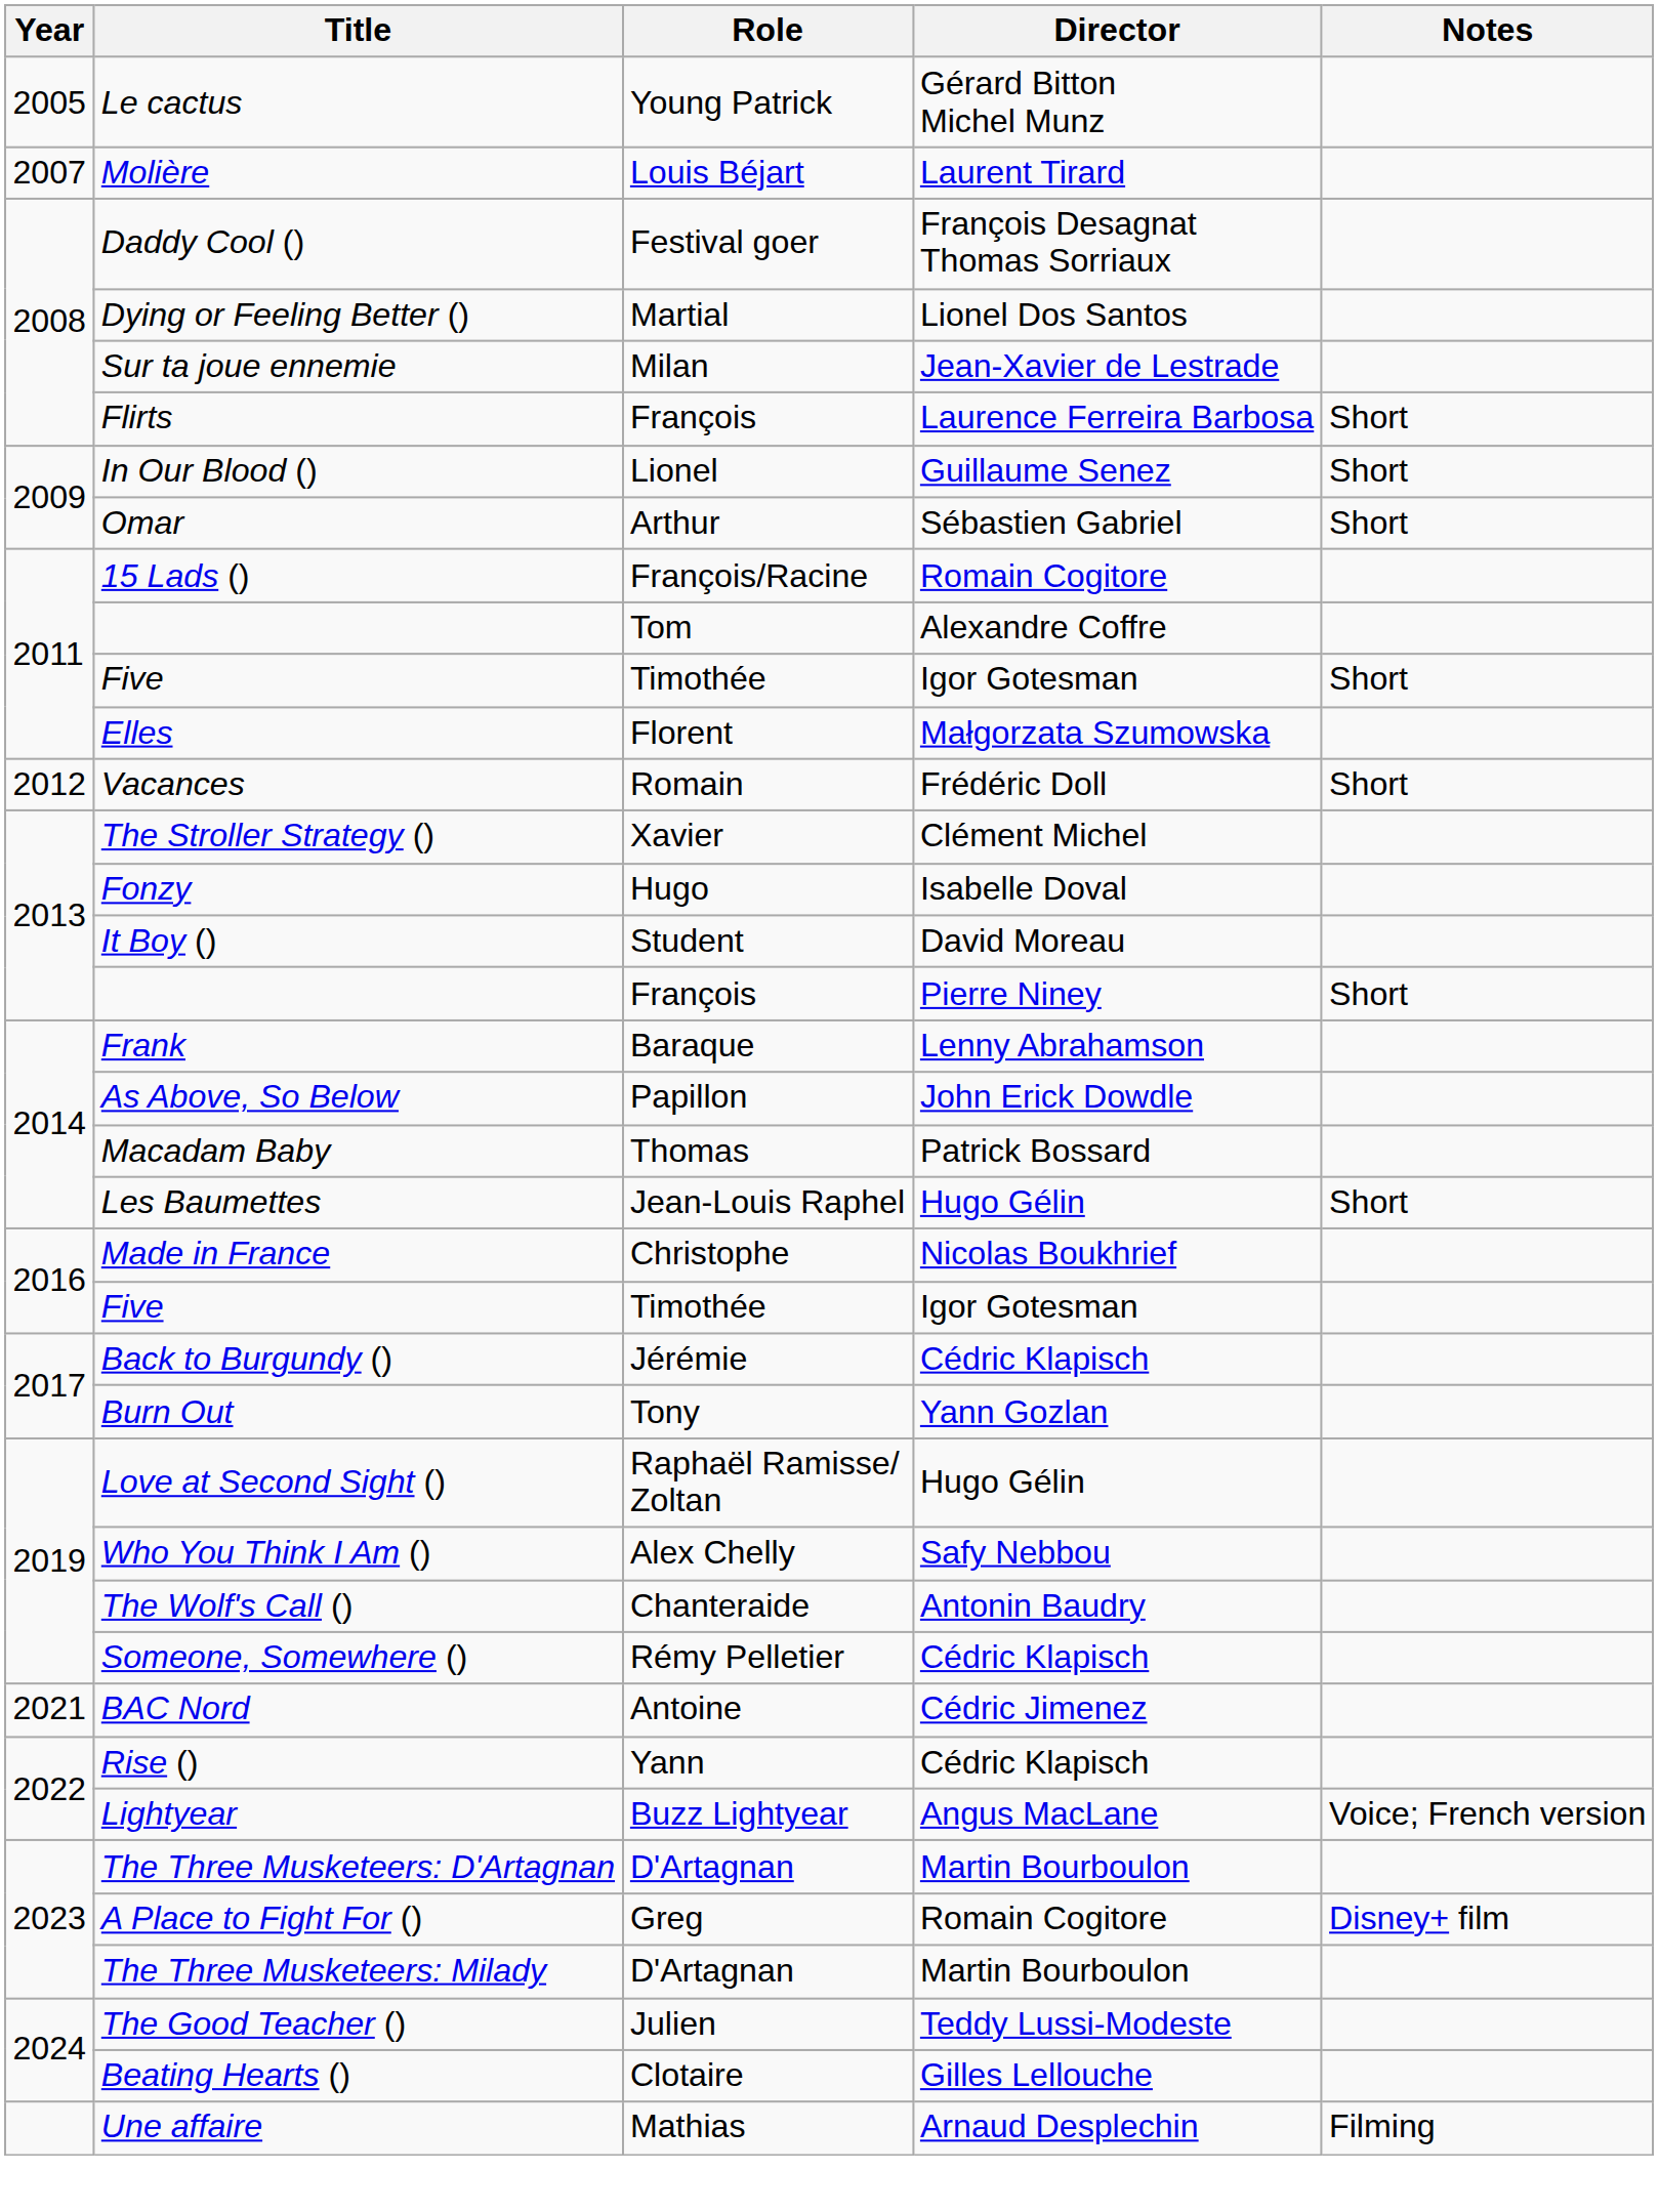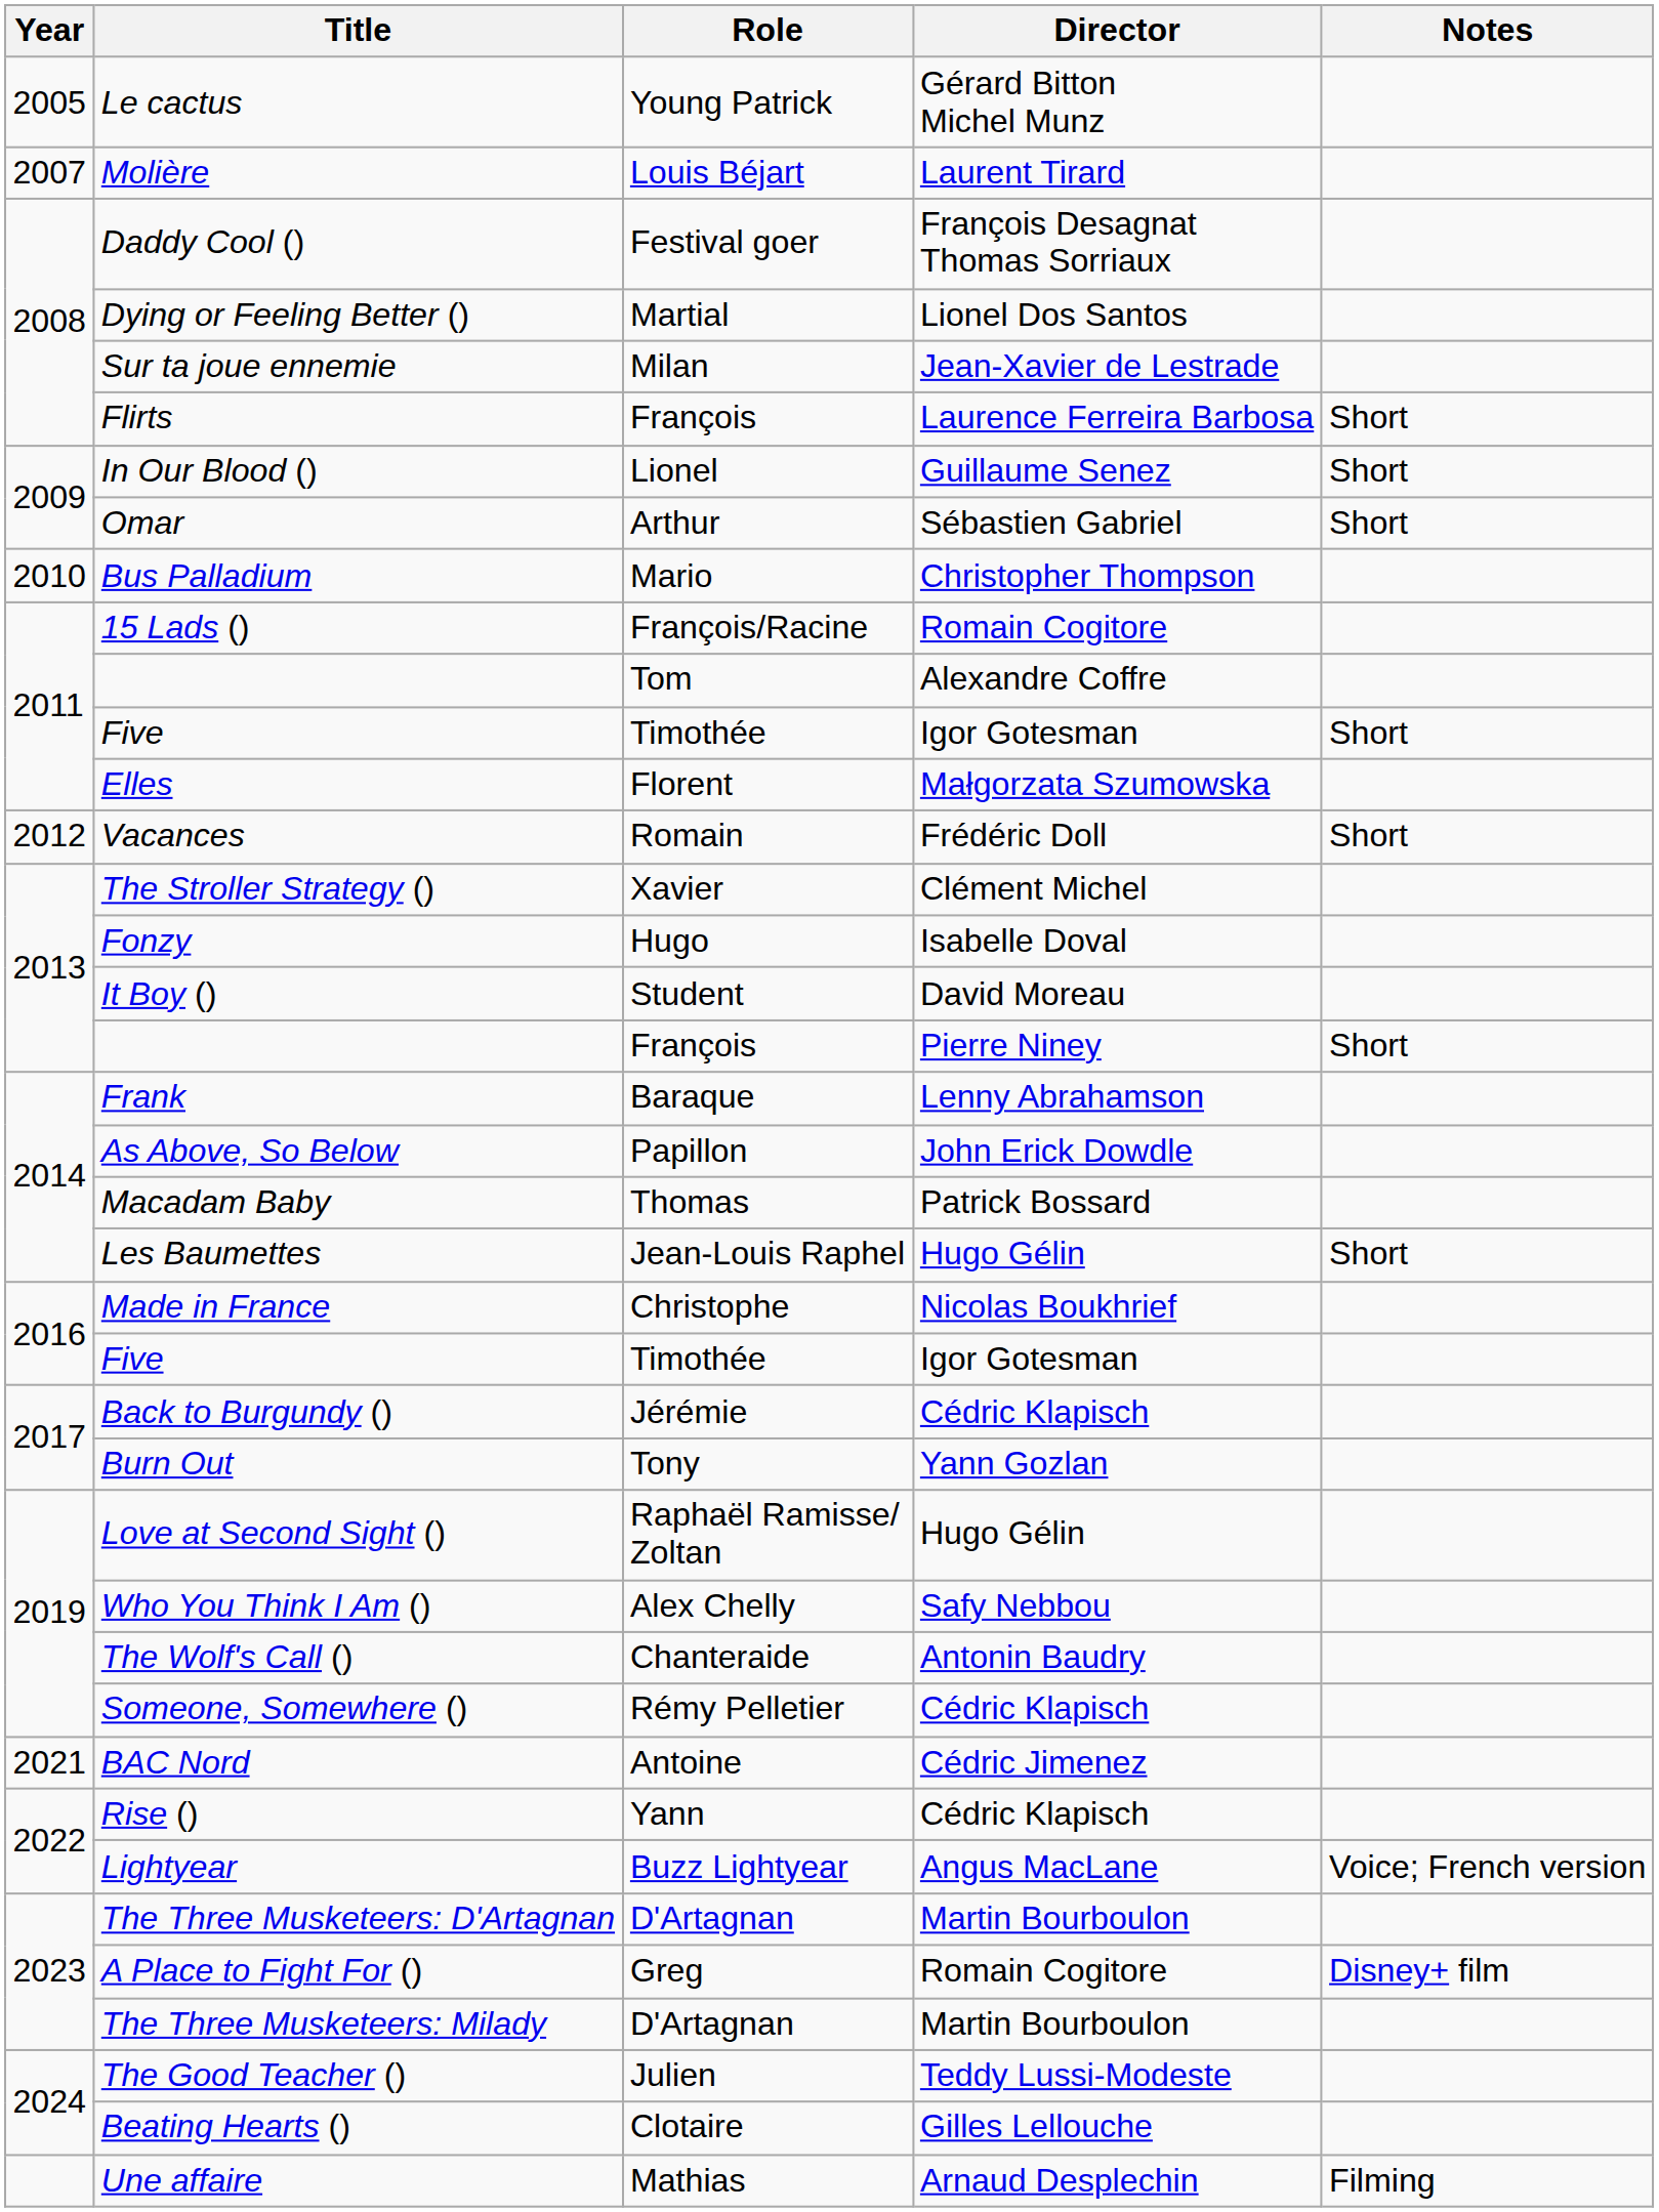 <table class="wikitable sortable plainrowheaders">
 <tr>
 <th>Year</th>
 <th>Title</th>
 <th>Role</th>
 <th>Director</th>
 <th class="unsortable">Notes</th>
 </tr>
 <tr>
 <td>2005</td>
 <td><em>Le cactus</em></td>
 <td>Young Patrick</td>
 <td>Gérard Bitton<br>Michel Munz</td>
 <td></td>
 </tr>
 <tr>
 <td>2007</td>
 <td><em><a href='#'>Molière</a></em></td>
 <td><a href='#'>Louis Béjart</a></td>
 <td><a href='#'>Laurent Tirard</a></td>
 <td></td>
 </tr>
 <tr>
 <td rowspan=4>2008</td>
 <td><em>Daddy Cool</em> ()</td>
 <td>Festival goer</td>
 <td>François Desagnat<br>Thomas Sorriaux</td>
 </tr>
 <tr>
 <td><em>Dying or Feeling Better</em> ()</td>
 <td>Martial</td>
 <td>Lionel Dos Santos</td>
 <td></td>
 </tr>
 <tr>
 <td><em>Sur ta joue ennemie</em></td>
 <td>Milan</td>
 <td><a href='#'>Jean-Xavier de Lestrade</a></td>
 <td></td>
 </tr>
 <tr>
 <td><em>Flirts</em></td>
 <td>François</td>
 <td><a href='#'>Laurence Ferreira Barbosa</a></td>
 <td>Short</td>
 </tr>
 <tr>
 <td rowspan=2>2009</td>
 <td><em>In Our Blood</em> ()</td>
 <td>Lionel</td>
 <td><a href='#'>Guillaume Senez</a></td>
 <td>Short</td>
 </tr>
 <tr>
 <td><em>Omar</em></td>
 <td>Arthur</td>
 <td>Sébastien Gabriel</td>
 <td>Short</td>
+</tr>
+<tr>
+<td>2010</td>
+<td><em><a href='#'>Bus Palladium</a></em></td>
+<td>Mario</td>
+<td><a href='#'>Christopher Thompson</a></td>
+<td></td>
 </tr>
 <tr>
 <td rowspan=4>2011</td>
 <td><em><a href='#'>15 Lads</a></em> ()</td>
 <td>François/Racine</td>
 <td><a href='#'>Romain Cogitore</a></td>
 <td></td>
 </tr>
 <tr>
 <td></td>
 <td>Tom</td>
 <td>Alexandre Coffre</td>
 <td></td>
 </tr>
 <tr>
 <td><em>Five</em></td>
 <td>Timothée</td>
 <td>Igor Gotesman</td>
 <td>Short</td>
 </tr>
 <tr>
 <td><em><a href='#'>Elles</a></em></td>
 <td>Florent</td>
 <td><a href='#'>Małgorzata Szumowska</a></td>
 <td></td>
 </tr>
 <tr>
 <td>2012</td>
 <td><em>Vacances</em></td>
 <td>Romain</td>
 <td>Frédéric Doll</td>
 <td>Short</td>
 </tr>
 <tr>
 <td rowspan=4>2013</td>
 <td><em><a href='#'>The Stroller Strategy</a></em> ()</td>
 <td>Xavier</td>
 <td>Clément Michel</td>
 <td></td>
 </tr>
 <tr>
 <td><em><a href='#'>Fonzy</a></em></td>
 <td>Hugo</td>
 <td>Isabelle Doval</td>
 <td></td>
 </tr>
 <tr>
 <td><em><a href='#'>It Boy</a></em> ()</td>
 <td>Student</td>
 <td>David Moreau</td>
 <td></td>
 </tr>
 <tr>
 <td></td>
 <td>François</td>
 <td><a href='#'>Pierre Niney</a></td>
 <td>Short</td>
 </tr>
 <tr>
 <td rowspan=4>2014</td>
 <td><em><a href='#'>Frank</a></em></td>
 <td>Baraque</td>
 <td><a href='#'>Lenny Abrahamson</a></td>
 <td></td>
 </tr>
 <tr>
 <td><em><a href='#'>As Above, So Below</a></em></td>
 <td>Papillon</td>
 <td><a href='#'>John Erick Dowdle</a></td>
 <td></td>
 </tr>
 <tr>
 <td><em>Macadam Baby</em></td>
 <td>Thomas</td>
 <td>Patrick Bossard</td>
 <td></td>
 </tr>
 <tr>
 <td><em>Les Baumettes</em></td>
 <td>Jean-Louis Raphel</td>
 <td><a href='#'>Hugo Gélin</a></td>
 <td>Short</td>
 </tr>
 <tr>
 <td rowspan=2>2016</td>
 <td><em><a href='#'>Made in France</a></em></td>
 <td>Christophe</td>
 <td><a href='#'>Nicolas Boukhrief</a></td>
 <td></td>
 </tr>
 <tr>
 <td><em><a href='#'>Five</a></em></td>
 <td>Timothée</td>
 <td>Igor Gotesman</td>
 <td></td>
 </tr>
 <tr>
 <td rowspan=2>2017</td>
 <td><em><a href='#'>Back to Burgundy</a></em> ()</td>
 <td>Jérémie</td>
 <td><a href='#'>Cédric Klapisch</a></td>
 <td></td>
 </tr>
 <tr>
 <td><em><a href='#'>Burn Out</a></em></td>
 <td>Tony</td>
 <td><a href='#'>Yann Gozlan</a></td>
 <td></td>
 </tr>
 <tr>
 <td rowspan=4>2019</td>
 <td><em><a href='#'>Love at Second Sight</a></em> ()</td>
 <td>Raphaël Ramisse/<br>Zoltan</td>
 <td>Hugo Gélin</td>
 <td></td>
 </tr>
 <tr>
 <td><em><a href='#'>Who You Think I Am</a></em> ()</td>
 <td>Alex Chelly</td>
 <td><a href='#'>Safy Nebbou</a></td>
 <td></td>
 </tr>
 <tr>
 <td><em><a href='#'>The Wolf's Call</a></em> ()</td>
 <td>Chanteraide</td>
 <td><a href='#'>Antonin Baudry</a></td>
 <td></td>
 </tr>
 <tr>
 <td><em><a href='#'>Someone, Somewhere</a></em> ()</td>
 <td>Rémy Pelletier</td>
 <td><a href='#'>Cédric Klapisch</a></td>
 <td></td>
 </tr>
 <tr>
 <td>2021</td>
 <td><em><a href='#'>BAC Nord</a></em></td>
 <td>Antoine</td>
 <td><a href='#'>Cédric Jimenez</a></td>
 <td></td>
 </tr>
 <tr>
 <td rowspan=2>2022</td>
 <td><em><a href='#'>Rise</a></em> ()</td>
 <td>Yann</td>
 <td>Cédric Klapisch</td>
 </tr>
 <tr>
 <td><em><a href='#'>Lightyear</a></em></td>
 <td><a href='#'>Buzz Lightyear</a></td>
 <td><a href='#'>Angus MacLane</a></td>
 <td>Voice; French version</td>
 </tr>
 <tr>
 <td rowspan=3>2023</td>
 <td><em><a href='#'>The Three Musketeers: D'Artagnan</a></em></td>
 <td><a href='#'>D'Artagnan</a></td>
 <td><a href='#'>Martin Bourboulon</a></td>
 <td></td>
 </tr>
 <tr>
 <td><em><a href='#'>A Place to Fight For</a></em> ()</td>
 <td>Greg</td>
 <td>Romain Cogitore</td>
 <td><a href='#'>Disney+</a> film</td>
 </tr>
 <tr>
 <td><em><a href='#'>The Three Musketeers: Milady</a></em></td>
 <td>D'Artagnan</td>
 <td>Martin Bourboulon</td>
 <td></td>
 </tr>
 <tr>
 <td rowspan="2">2024</td>
 <td><em><a href='#'>The Good Teacher</a></em> ()</td>
 <td>Julien</td>
 <td><a href='#'>Teddy Lussi-Modeste</a></td>
 <td></td>
 </tr>
 <tr>
 <td><em><a href='#'>Beating Hearts</a></em> ()</td>
 <td>Clotaire</td>
 <td><a href='#'>Gilles Lellouche</a></td>
 <td></td>
 </tr>
 <tr>
 <td></td>
 <td><em><a href='#'>Une affaire</a></em></td>
 <td>Mathias</td>
 <td><a href='#'>Arnaud Desplechin</a></td>
 <td>Filming</td>
 </tr>
 </table>
